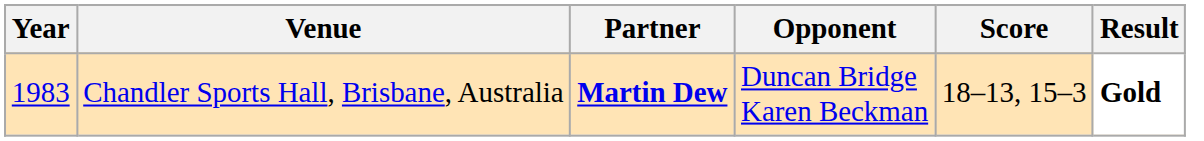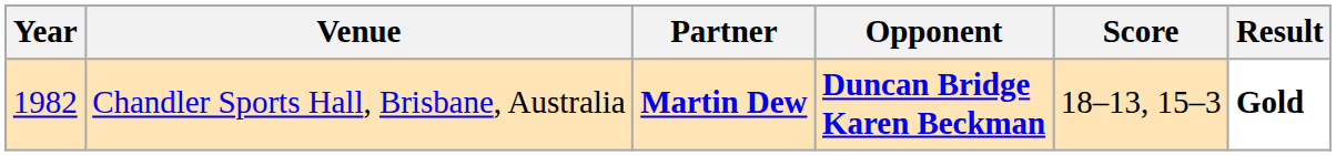 <table class="sortable wikitable" style="font-size: 90%;">
 <tr>
 <th>Year</th>
 <th>Venue</th>
 <th>Partner</th>
 <th>Opponent</th>
 <th>Score</th>
 <th>Result</th>
 </tr>
 <tr style="background:#FFE4B5">
-<td align="center"><a href='#'>1983</a></td>
+<td align="center"><a href='#'>1982</a></td>
 <td align="left"><a href='#'>Chandler Sports Hall</a>, <a href='#'>Brisbane</a>, Australia</td>
 <td align="left"><strong> <a href='#'>Martin Dew</a></strong></td>
-<td align="left"> <a href='#'>Duncan Bridge</a><br> <a href='#'>Karen Beckman</a></td>
+<td align="left"><strong> <a href='#'>Duncan Bridge</a><br> <a href='#'>Karen Beckman</a></strong></td>
 <td align="left">18–13, 15–3</td>
 <td style="text-align:left; background: white"> <strong>Gold</strong></td>
 </tr>
 </table>
